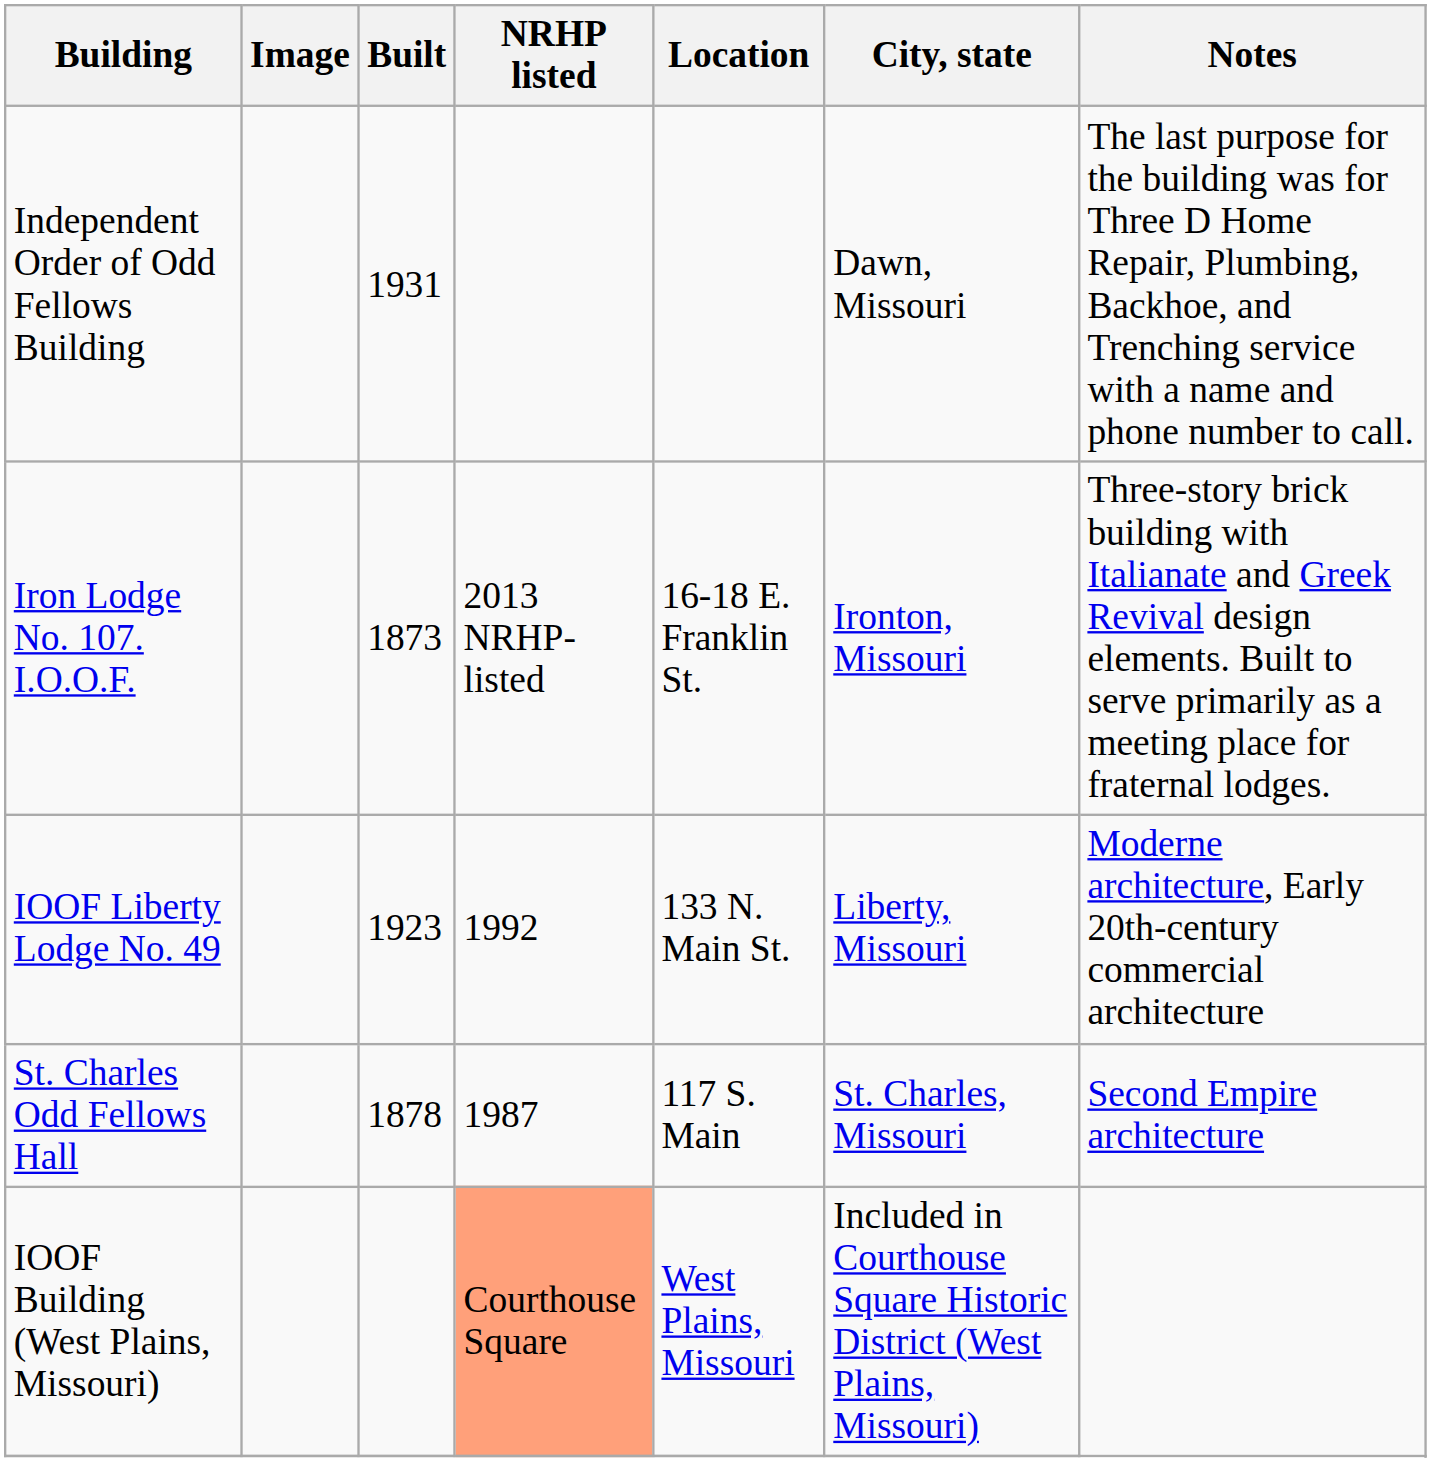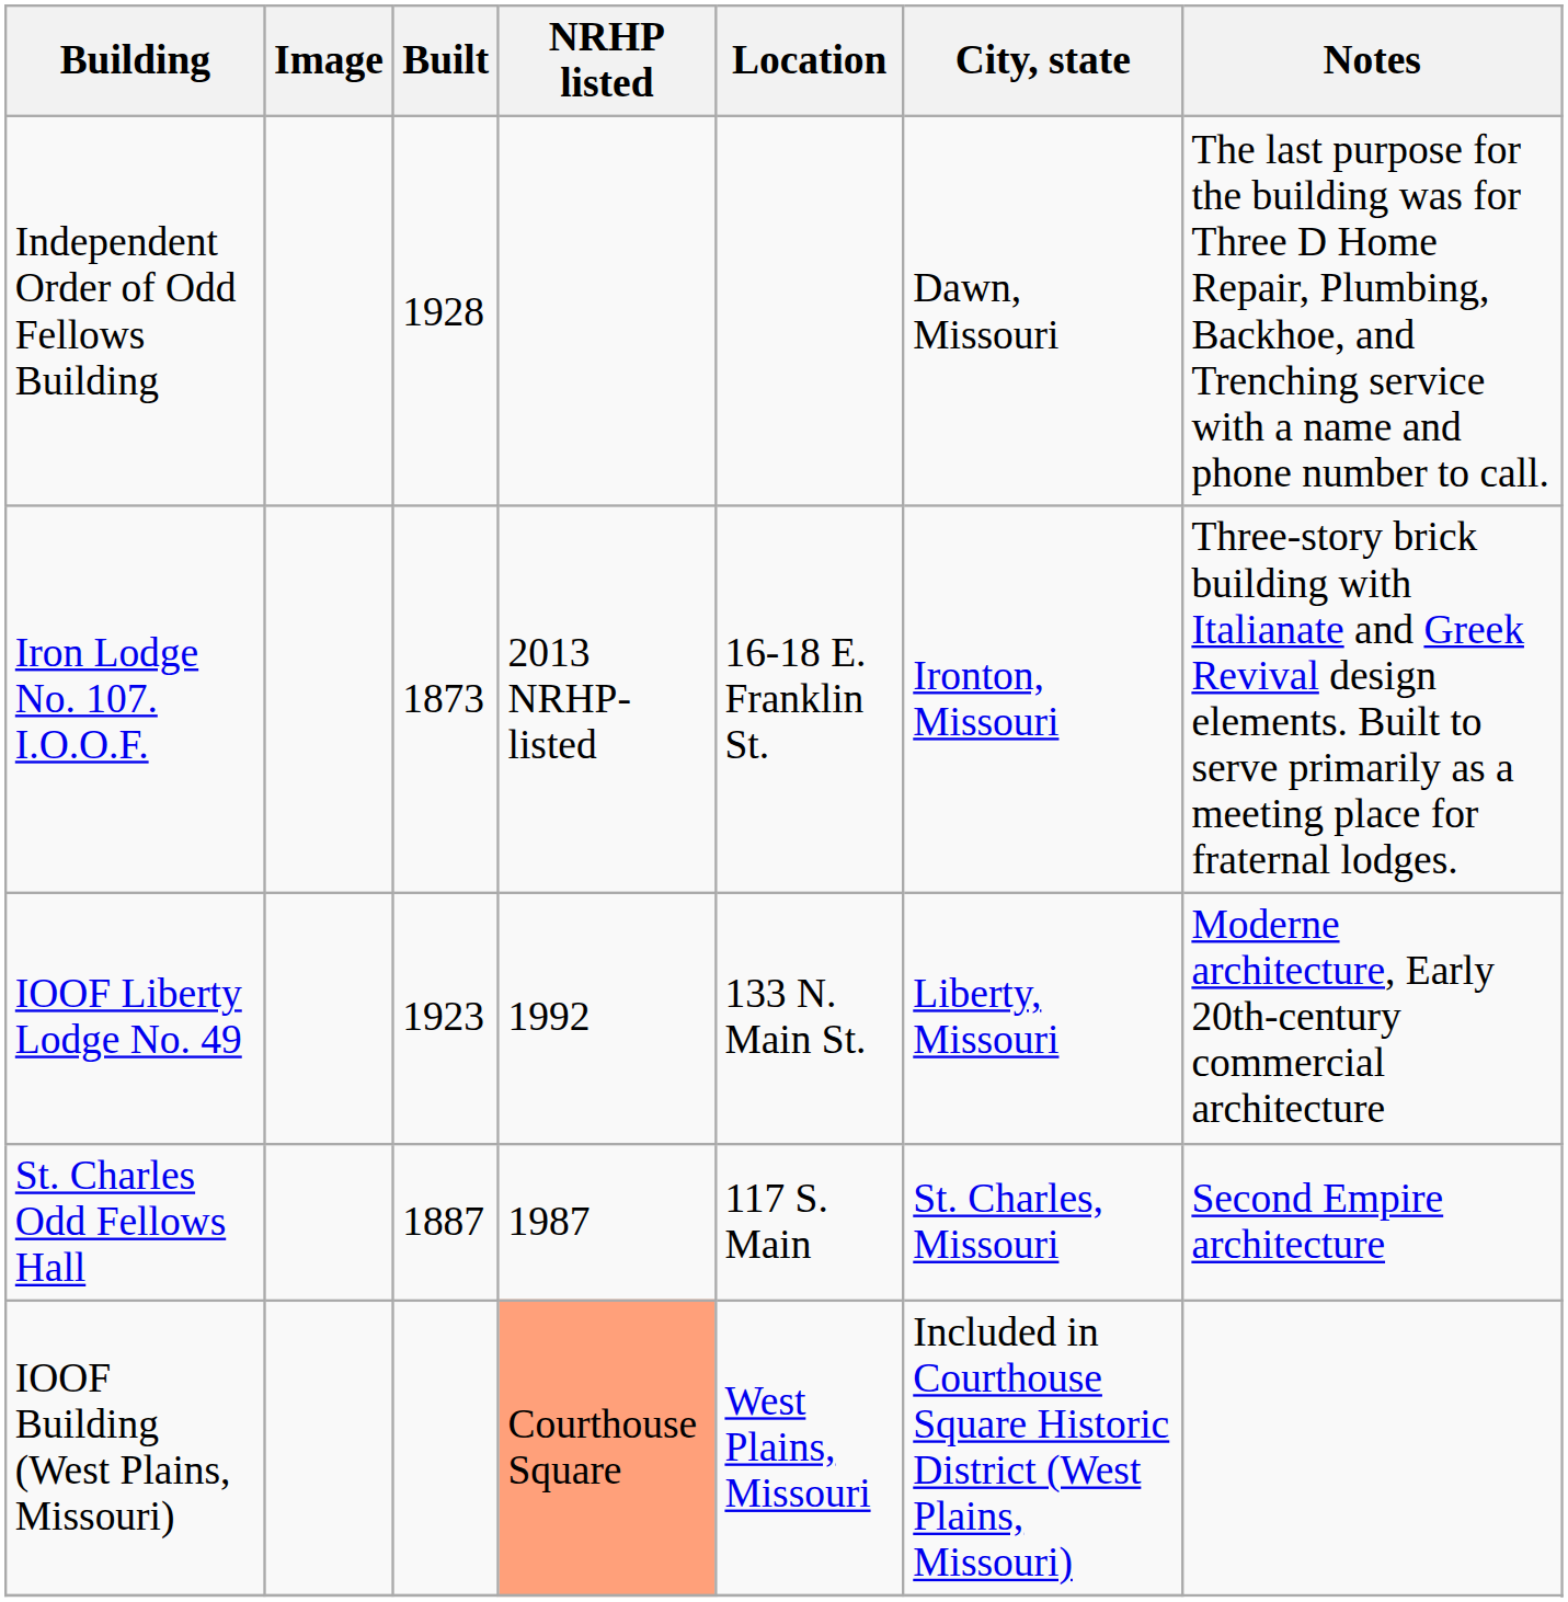 <table class="wikitable sortable">
 <tr>
 <th>Building<br></th>
 <th class="unsortable">Image</th>
 <th>Built</th>
 <th>NRHP<br>listed</th>
 <th>Location</th>
 <th>City, state</th>
 <th class="unsortable">Notes</th>
 </tr>
 <tr>
 <td>Independent Order of Odd Fellows Building</td>
 <td></td>
-<td>1931</td>
+<td>1928</td>
 <td></td>
 <td></td>
 <td>Dawn, Missouri</td>
 <td>The last purpose for the building was for Three D Home Repair, Plumbing, Backhoe, and Trenching service with a name and phone number to call.</td>
 </tr>
 <tr>
 <td><a href='#'>Iron Lodge No. 107. I.O.O.F.</a></td>
 <td></td>
 <td>1873</td>
 <td>2013 NRHP-listed</td>
 <td>16-18 E. Franklin St.<br><small></small></td>
 <td><a href='#'>Ironton, Missouri</a></td>
 <td>Three-story brick building with <a href='#'>Italianate</a> and <a href='#'>Greek Revival</a> design elements.  Built to serve primarily as a meeting place for fraternal lodges.</td>
 </tr>
 <tr ->
 <td><a href='#'>IOOF Liberty Lodge No. 49</a></td>
 <td></td>
 <td>1923</td>
 <td>1992</td>
 <td>133 N. Main St.<small></small></td>
 <td><a href='#'>Liberty, Missouri</a></td>
 <td><a href='#'>Moderne architecture</a>, Early 20th-century commercial architecture</td>
 </tr>
 <tr>
 <td><a href='#'>St. Charles Odd Fellows Hall</a></td>
 <td></td>
-<td>1878</td>
+<td>1887</td>
 <td>1987</td>
 <td>117 S. Main<br><small></small></td>
 <td><a href='#'>St. Charles, Missouri</a></td>
 <td><a href='#'>Second Empire architecture</a></td>
 </tr>
 <tr>
 <td>IOOF Building (West Plains, Missouri)</td>
 <td></td>
 <td></td>
 <td style="background: lightsalmon;">Courthouse Square</td>
 <td><a href='#'>West Plains, Missouri</a></td>
 <td>Included in <a href='#'>Courthouse Square Historic District (West Plains, Missouri)</a></td>
 </tr>
 <tr>
 </tr>
 </table>
